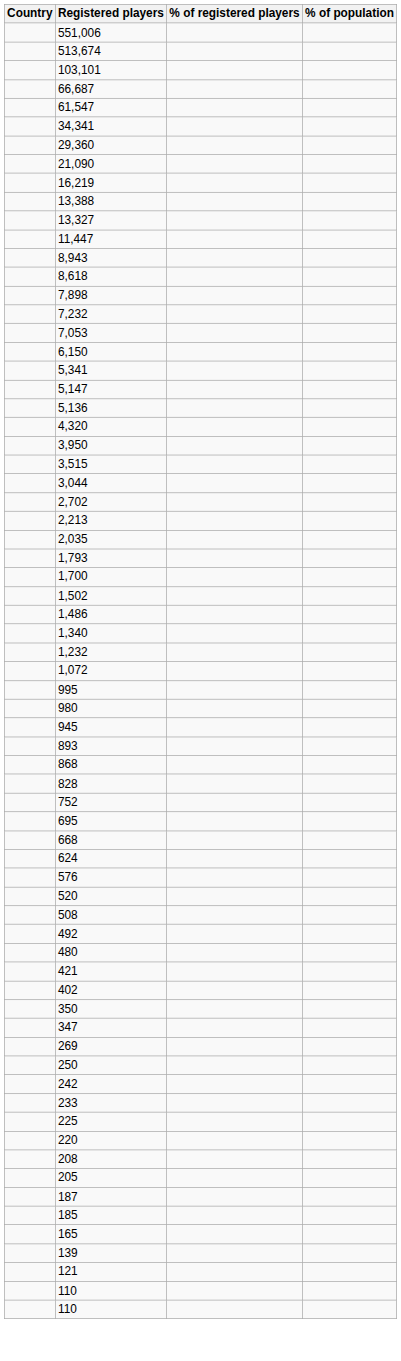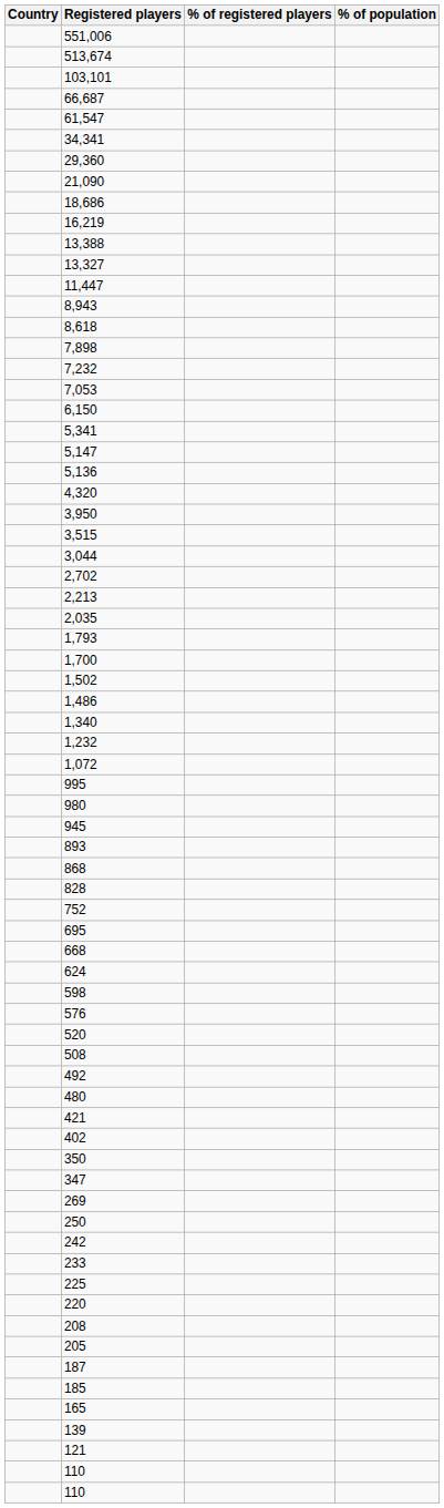 <table class="wikitable sortable">
 <tr>
 <th>Country</th>
 <th>Registered players</th>
 <th>% of registered players</th>
 <th>% of population</th>
 </tr>
 <tr>
 <td></td>
 <td>551,006</td>
 <td></td>
 <td></td>
 </tr>
 <tr>
 <td></td>
 <td>513,674</td>
 <td></td>
 <td></td>
 </tr>
 <tr>
 <td></td>
 <td>103,101</td>
 <td></td>
 <td></td>
 </tr>
 <tr>
 <td></td>
 <td>66,687</td>
 <td></td>
 <td></td>
 </tr>
 <tr>
 <td></td>
 <td>61,547</td>
 <td></td>
 <td></td>
 </tr>
 <tr>
 <td></td>
 <td>34,341</td>
 <td></td>
 <td></td>
 </tr>
 <tr>
 <td></td>
 <td>29,360</td>
 <td></td>
 <td></td>
 </tr>
 <tr>
 <td></td>
 <td>21,090</td>
+<td></td>
+<td></td>
+</tr>
+<tr>
+<td></td>
+<td>18,686</td>
 <td></td>
 <td></td>
 </tr>
 <tr>
 <td></td>
 <td>16,219</td>
 <td></td>
 <td></td>
 </tr>
 <tr>
 <td></td>
 <td>13,388</td>
 <td></td>
 <td></td>
 </tr>
 <tr>
 <td></td>
 <td>13,327</td>
 <td></td>
 <td></td>
 </tr>
 <tr>
 <td></td>
 <td>11,447</td>
 <td></td>
 <td></td>
 </tr>
 <tr>
 <td></td>
 <td>8,943</td>
 <td></td>
 <td></td>
 </tr>
 <tr>
 <td></td>
 <td>8,618</td>
 <td></td>
 <td></td>
 </tr>
 <tr>
 <td></td>
 <td>7,898</td>
 <td></td>
 <td></td>
 </tr>
 <tr>
 <td></td>
 <td>7,232</td>
 <td></td>
 <td></td>
 </tr>
 <tr>
 <td></td>
 <td>7,053</td>
 <td></td>
 <td></td>
 </tr>
 <tr>
 <td></td>
 <td>6,150</td>
 <td></td>
 <td></td>
 </tr>
 <tr>
 <td></td>
 <td>5,341</td>
 <td></td>
 <td></td>
 </tr>
 <tr>
 <td></td>
 <td>5,147</td>
 <td></td>
 <td></td>
 </tr>
 <tr>
 <td></td>
 <td>5,136</td>
 <td></td>
 <td></td>
 </tr>
 <tr>
 <td></td>
 <td>4,320</td>
 <td></td>
 <td></td>
 </tr>
 <tr>
 <td></td>
 <td>3,950</td>
 <td></td>
 <td></td>
 </tr>
 <tr>
 <td></td>
 <td>3,515</td>
 <td></td>
 <td></td>
 </tr>
 <tr>
 <td></td>
 <td>3,044</td>
 <td></td>
 <td></td>
 </tr>
 <tr>
 <td></td>
 <td>2,702</td>
 <td></td>
 <td></td>
 </tr>
 <tr>
 <td></td>
 <td>2,213</td>
 <td></td>
 <td></td>
 </tr>
 <tr>
 <td></td>
 <td>2,035</td>
 <td></td>
 <td></td>
 </tr>
 <tr>
 <td></td>
 <td>1,793</td>
 <td></td>
 <td></td>
 </tr>
 <tr>
 <td></td>
 <td>1,700</td>
 <td></td>
 <td></td>
 </tr>
 <tr>
 <td></td>
 <td>1,502</td>
 <td></td>
 <td></td>
 </tr>
 <tr>
 <td></td>
 <td>1,486</td>
 <td></td>
 <td></td>
 </tr>
 <tr>
 <td></td>
 <td>1,340</td>
 <td></td>
 <td></td>
 </tr>
 <tr>
 <td></td>
 <td>1,232</td>
 <td></td>
 <td></td>
 </tr>
 <tr>
 <td></td>
 <td>1,072</td>
 <td></td>
 <td></td>
 </tr>
 <tr>
 <td></td>
 <td>995</td>
 <td></td>
 <td></td>
 </tr>
 <tr>
 <td></td>
 <td>980</td>
 <td></td>
 <td></td>
 </tr>
 <tr>
 <td></td>
 <td>945</td>
 <td></td>
 <td></td>
 </tr>
 <tr>
 <td></td>
 <td>893</td>
 <td></td>
 <td></td>
 </tr>
 <tr>
 <td></td>
 <td>868</td>
 <td></td>
 <td></td>
 </tr>
 <tr>
 <td></td>
 <td>828</td>
 <td></td>
 <td></td>
 </tr>
 <tr>
 <td></td>
 <td>752</td>
 <td></td>
 <td></td>
 </tr>
 <tr>
 <td></td>
 <td>695</td>
 <td></td>
 <td></td>
 </tr>
 <tr>
 <td></td>
 <td>668</td>
 <td></td>
 <td></td>
 </tr>
 <tr>
 <td></td>
 <td>624</td>
 <td></td>
 <td></td>
 </tr>
 <tr>
 <td></td>
+<td>598</td>
+<td></td>
+<td></td>
+</tr>
+<tr>
+<td></td>
 <td>576</td>
 <td></td>
 <td></td>
 </tr>
 <tr>
 <td></td>
 <td>520</td>
 <td></td>
 <td></td>
 </tr>
 <tr>
 <td></td>
 <td>508</td>
 <td></td>
 <td></td>
 </tr>
 <tr>
 <td></td>
 <td>492</td>
 <td></td>
 <td></td>
 </tr>
 <tr>
 <td></td>
 <td>480</td>
 <td></td>
 <td></td>
 </tr>
 <tr>
 <td></td>
 <td>421</td>
 <td></td>
 <td></td>
 </tr>
 <tr>
 <td></td>
 <td>402</td>
 <td></td>
 <td></td>
 </tr>
 <tr>
 <td></td>
 <td>350</td>
 <td></td>
 <td></td>
 </tr>
 <tr>
 <td></td>
 <td>347</td>
 <td></td>
 <td></td>
 </tr>
 <tr>
 <td></td>
 <td>269</td>
 <td></td>
 <td></td>
 </tr>
 <tr>
 <td></td>
 <td>250</td>
 <td></td>
 <td></td>
 </tr>
 <tr>
 <td>  </td>
 <td>242</td>
 <td></td>
 <td></td>
 </tr>
 <tr>
 <td></td>
 <td>233</td>
 <td></td>
 <td></td>
 </tr>
 <tr>
 <td></td>
 <td>225</td>
 <td></td>
 <td></td>
 </tr>
 <tr>
 <td></td>
 <td>220</td>
 <td></td>
 <td></td>
 </tr>
 <tr>
 <td></td>
 <td>208</td>
 <td></td>
 <td></td>
 </tr>
 <tr>
 <td></td>
 <td>205</td>
 <td></td>
 <td></td>
 </tr>
 <tr>
 <td></td>
 <td>187</td>
 <td></td>
 <td></td>
 </tr>
 <tr>
 <td></td>
 <td>185</td>
 <td></td>
 <td></td>
 </tr>
 <tr>
 <td></td>
 <td>165</td>
 <td></td>
 <td></td>
 </tr>
 <tr>
 <td></td>
 <td>139</td>
 <td></td>
 <td></td>
 </tr>
 <tr>
 <td></td>
 <td>121</td>
 <td></td>
 <td></td>
 </tr>
 <tr>
 <td></td>
 <td>110</td>
 <td></td>
 <td></td>
 </tr>
 <tr>
 <td></td>
 <td>110</td>
 <td></td>
 <td></td>
 </tr>
 </table>
